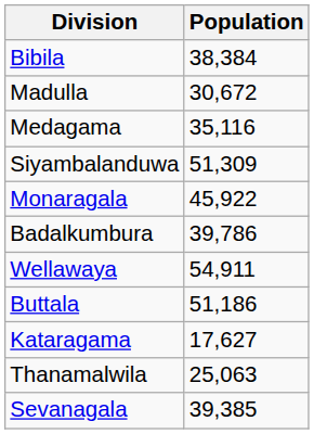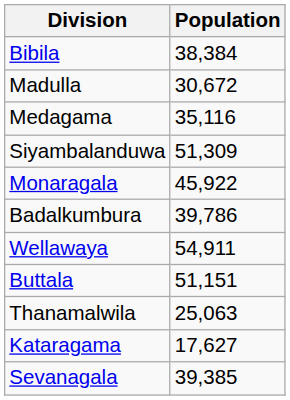 <table class="wikitable" border="1">
 <tr>
 <th>Division</th>
 <th>Population</th>
 </tr>
 <tr>
 <td><a href='#'>Bibila</a></td>
 <td>38,384</td>
 </tr>
 <tr>
 <td>Madulla</td>
 <td>30,672</td>
 </tr>
 <tr>
 <td>Medagama</td>
 <td>35,116</td>
 </tr>
 <tr>
 <td>Siyambalanduwa</td>
 <td>51,309</td>
 </tr>
 <tr>
 <td><a href='#'>Monaragala</a></td>
 <td>45,922</td>
 </tr>
 <tr>
 <td>Badalkumbura</td>
 <td>39,786</td>
 </tr>
 <tr>
 <td><a href='#'>Wellawaya</a></td>
 <td>54,911</td>
 </tr>
 <tr>
 <td><a href='#'>Buttala</a></td>
-<td>51,186</td>
+<td>51,151</td>
+</tr>
+<tr>
+<td>Thanamalwila</td>
+<td>25,063</td>
 </tr>
 <tr>
 <td><a href='#'>Kataragama</a></td>
 <td>17,627</td>
 </tr>
 <tr>
-<td>Thanamalwila</td>
-<td>25,063</td>
-</tr>
-<tr>
 <td><a href='#'>Sevanagala</a></td>
 <td>39,385</td>
 </tr>
 </table>
